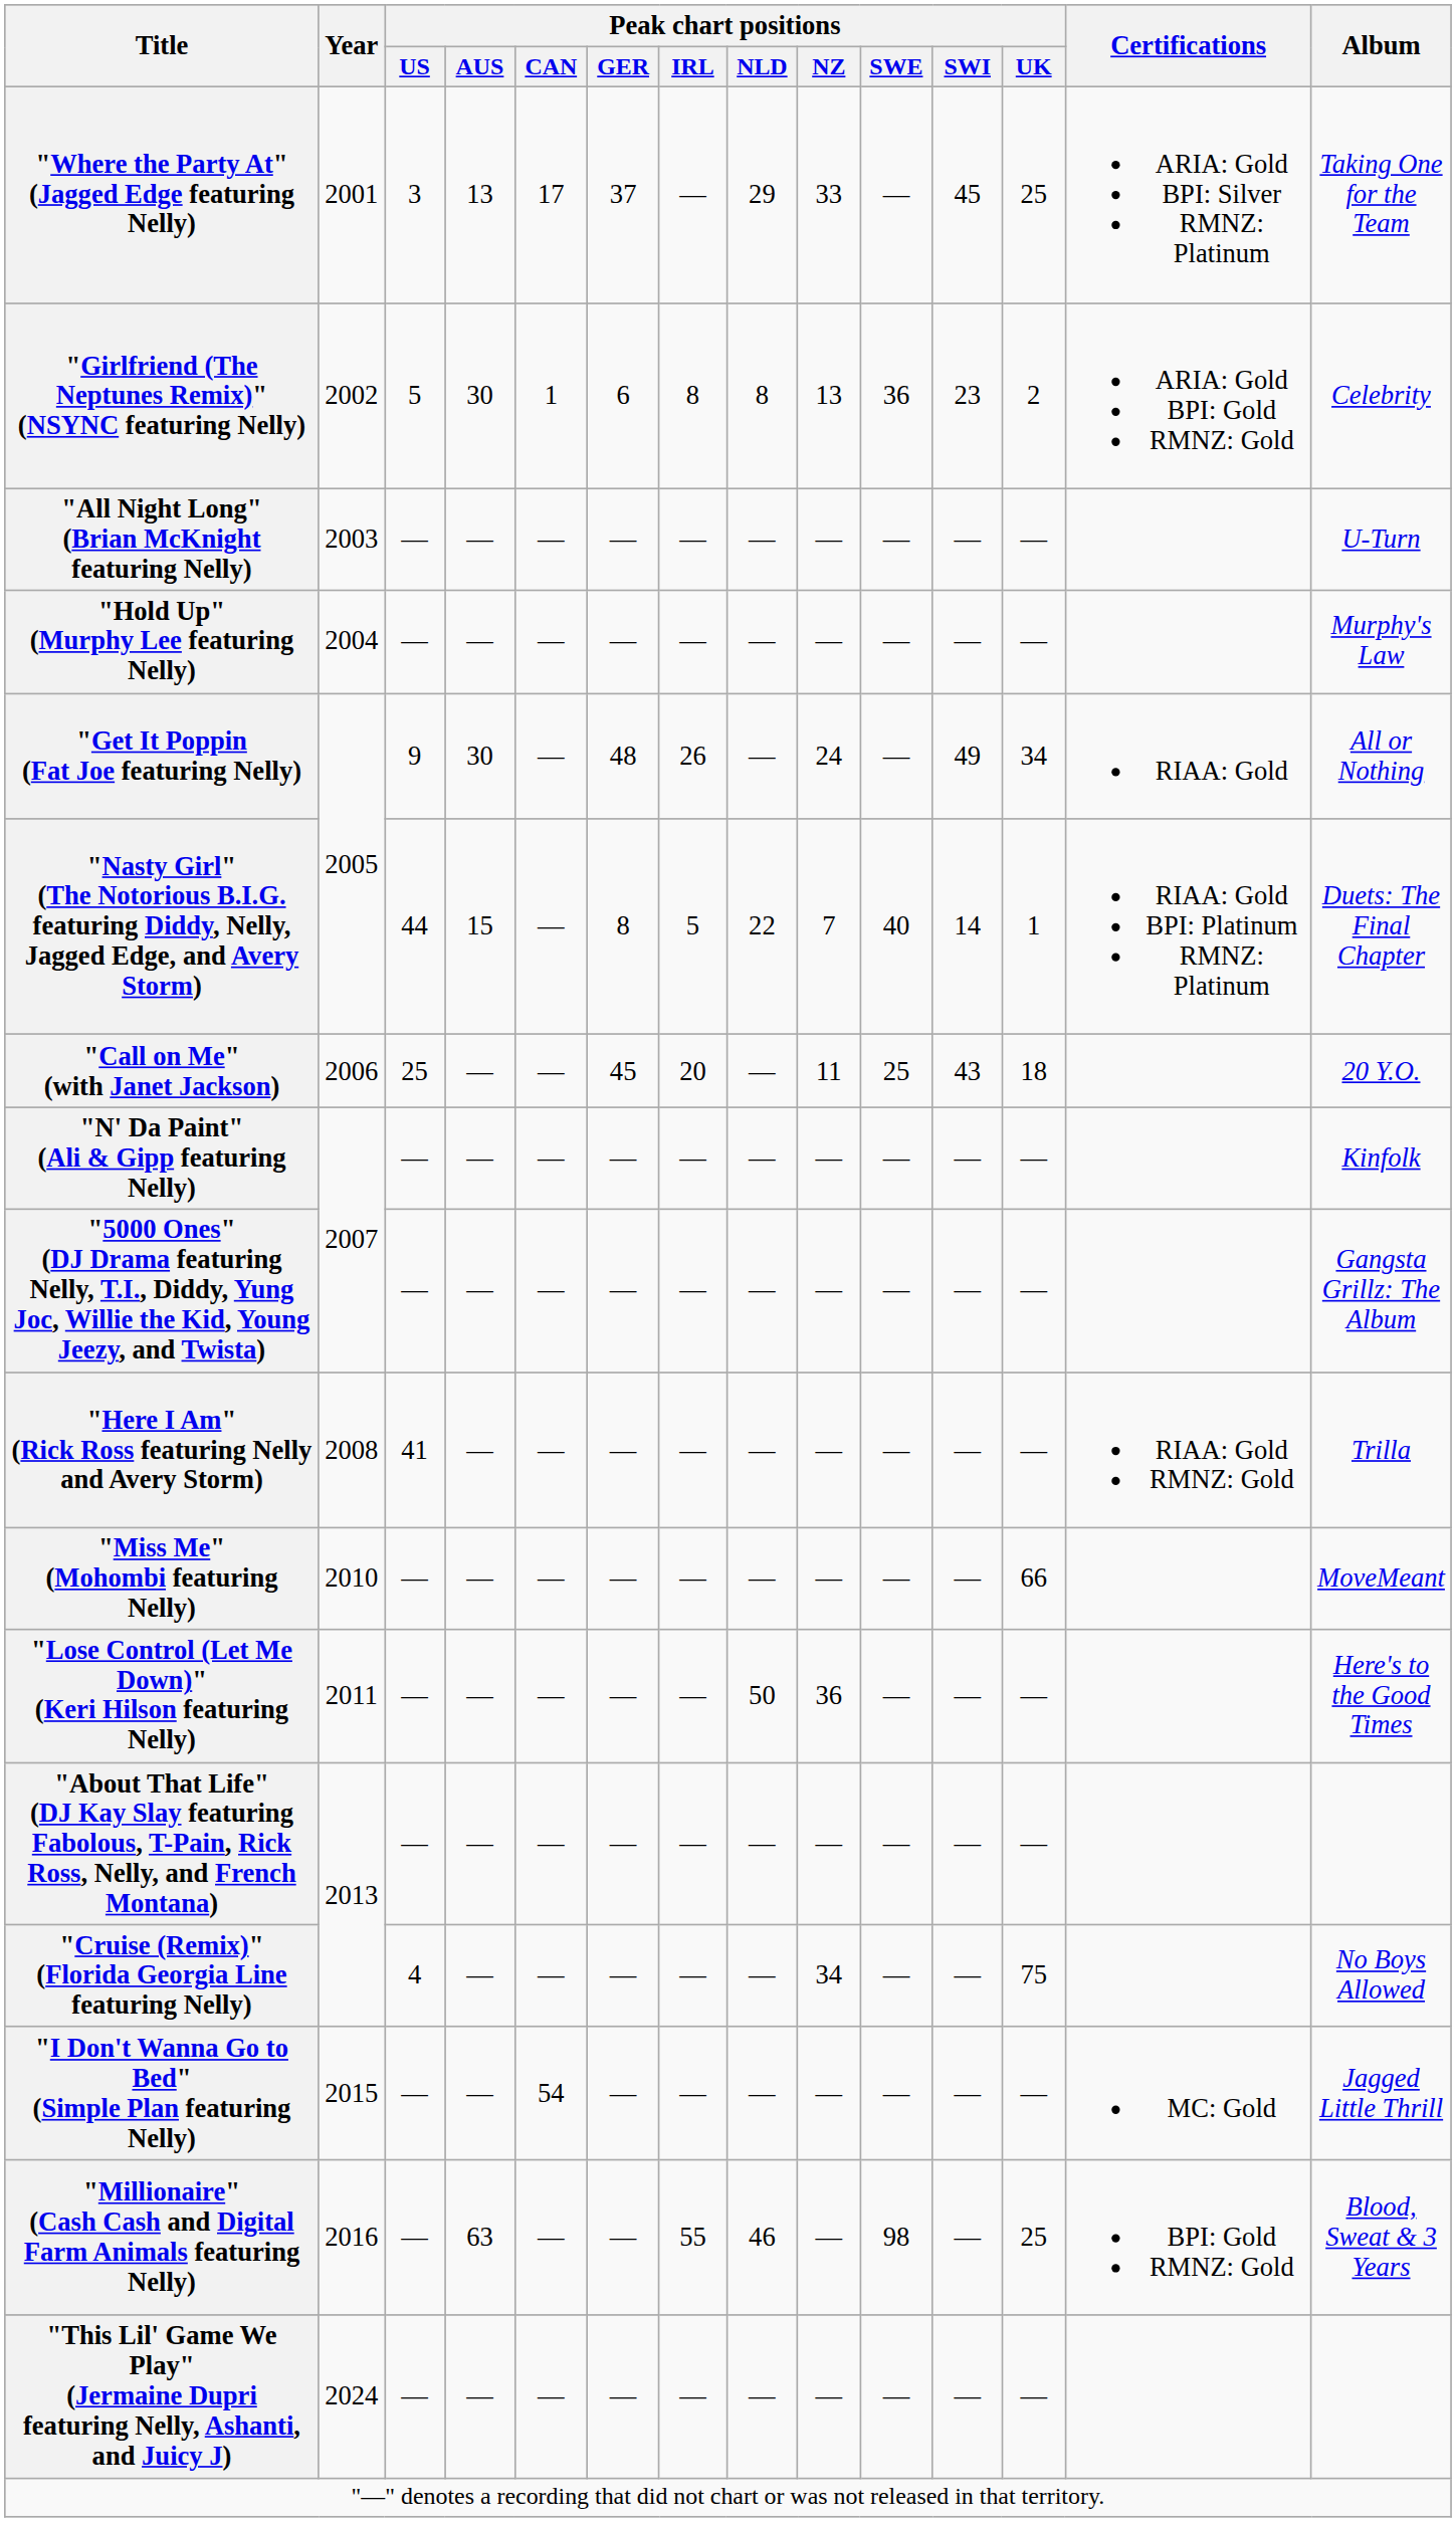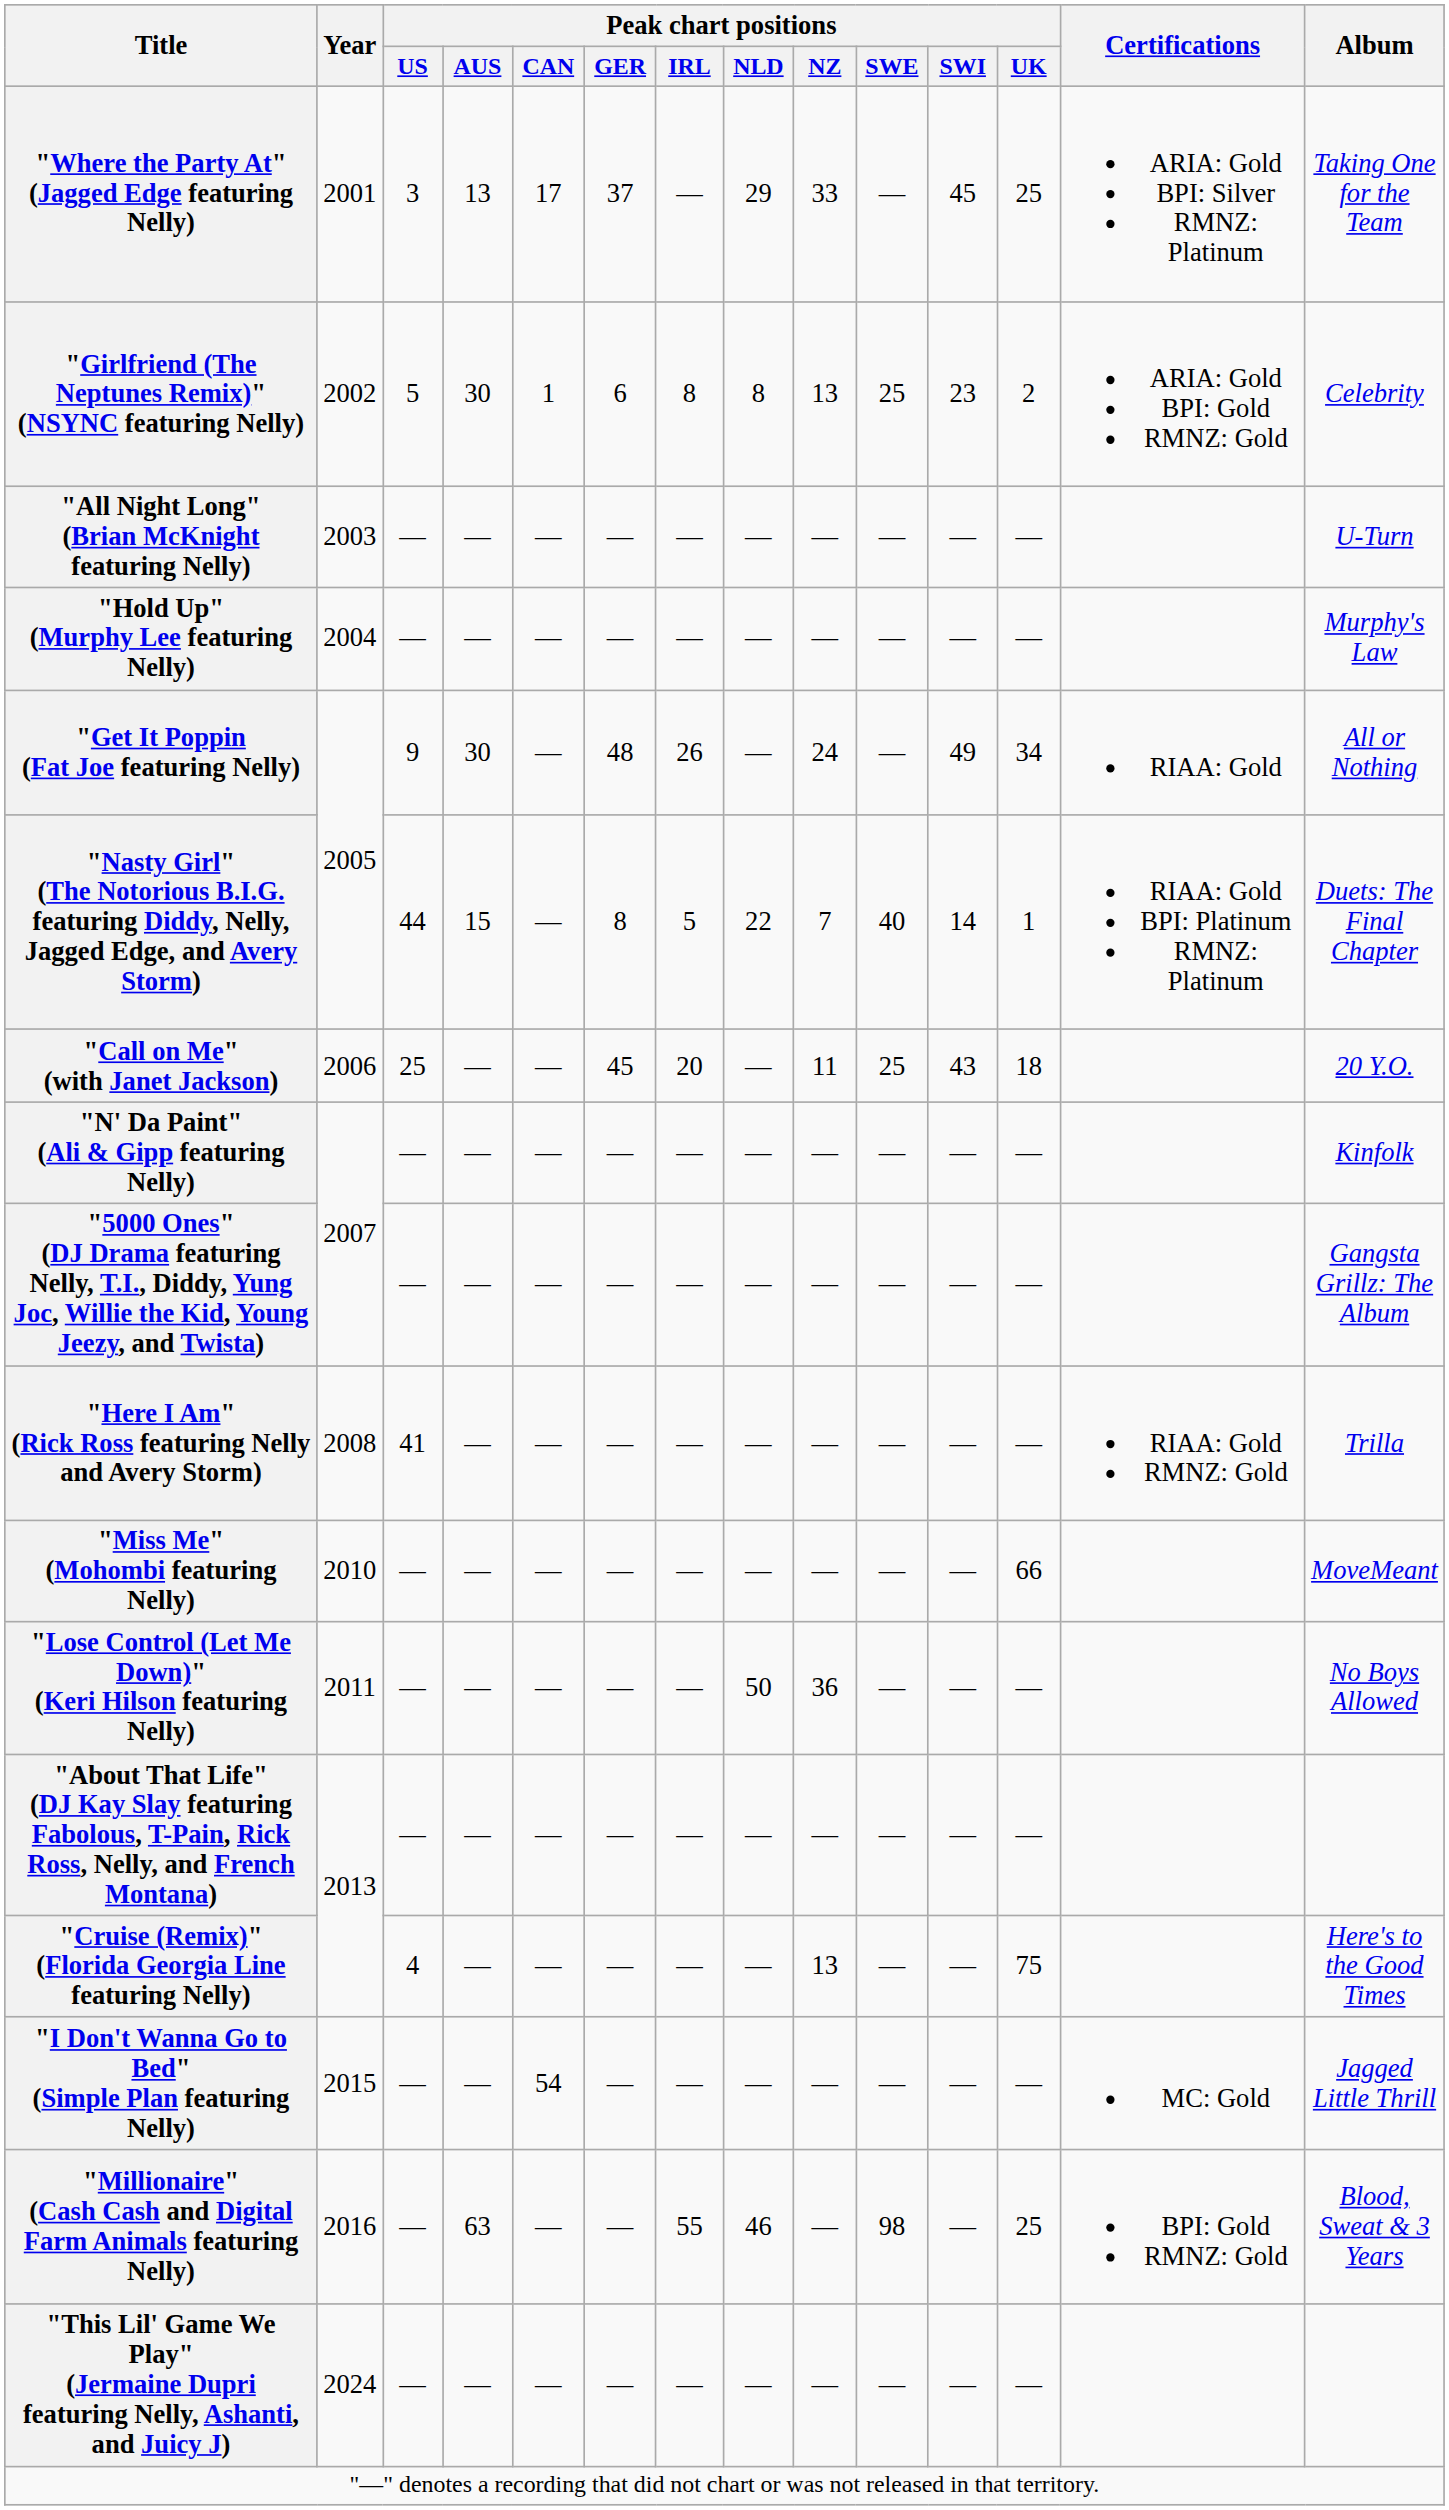 <table class="wikitable plainrowheaders" style="text-align:center;">
 <tr>
 <th scope="col" rowspan="2" style="width:18em;">Title</th>
 <th scope="col" rowspan="2">Year</th>
 <th scope="col" colspan="10">Peak chart positions</th>
 <th scope="col" rowspan="2" style="width:12em;"><a href='#'>Certifications</a></th>
 <th scope="col" rowspan="2">Album</th>
 </tr>
 <tr>
 <th scope="col" style="width:3em;font-size:90%;"><a href='#'>US</a><br></th>
 <th scope="col" style="width:3em;font-size:90%;"><a href='#'>AUS</a><br></th>
 <th scope="col" style="width:3em;font-size:90%;"><a href='#'>CAN</a><br></th>
 <th scope="col" style="width:3em;font-size:90%;"><a href='#'>GER</a><br></th>
 <th scope="col" style="width:3em;font-size:90%;"><a href='#'>IRL</a><br></th>
 <th scope="col" style="width:3em;font-size:90%;"><a href='#'>NLD</a><br></th>
 <th scope="col" style="width:3em;font-size:90%;"><a href='#'>NZ</a><br></th>
 <th scope="col" style="width:3em;font-size:90%;"><a href='#'>SWE</a><br></th>
 <th scope="col" style="width:3em;font-size:90%;"><a href='#'>SWI</a><br></th>
 <th scope="col" style="width:3em;font-size:90%;"><a href='#'>UK</a><br></th>
 </tr>
 <tr>
 <th scope="row">"<a href='#'>Where the Party At</a>"<br><span>(<a href='#'>Jagged Edge</a> featuring Nelly)</span></th>
 <td>2001</td>
 <td>3</td>
 <td>13</td>
 <td>17</td>
 <td>37</td>
 <td>—</td>
 <td>29</td>
 <td>33</td>
 <td>—</td>
 <td>45</td>
 <td>25</td>
 <td><br><ul><li>ARIA: Gold</li><li>BPI: Silver</li><li>RMNZ: Platinum</li></ul></td>
 <td><em><a href='#'>Taking One for the Team</a></em></td>
 </tr>
 <tr>
 <th scope="row">"<a href='#'>Girlfriend (The Neptunes Remix)</a>"<br><span>(<a href='#'>NSYNC</a> featuring Nelly)</span></th>
 <td>2002</td>
 <td>5</td>
 <td>30</td>
 <td>1</td>
 <td>6</td>
 <td>8</td>
 <td>8</td>
 <td>13</td>
-<td>36</td>
+<td>25</td>
 <td>23</td>
 <td>2</td>
 <td><br><ul><li>ARIA: Gold</li><li>BPI: Gold</li><li>RMNZ: Gold</li></ul></td>
 <td><em><a href='#'>Celebrity</a></em></td>
 </tr>
 <tr>
 <th scope="row">"All Night Long"<br><span>(<a href='#'>Brian McKnight</a> featuring Nelly)</span></th>
 <td>2003</td>
 <td>—</td>
 <td>—</td>
 <td>—</td>
 <td>—</td>
 <td>—</td>
 <td>—</td>
 <td>—</td>
 <td>—</td>
 <td>—</td>
 <td>—</td>
 <td></td>
 <td><em><a href='#'>U-Turn</a></em></td>
 </tr>
 <tr>
 <th scope="row">"Hold Up"<br><span>(<a href='#'>Murphy Lee</a> featuring Nelly)</span></th>
 <td>2004</td>
 <td>—</td>
 <td>—</td>
 <td>—</td>
 <td>—</td>
 <td>—</td>
 <td>—</td>
 <td>—</td>
 <td>—</td>
 <td>—</td>
 <td>—</td>
 <td></td>
 <td><em><a href='#'>Murphy's Law</a></em></td>
 </tr>
 <tr>
 <th scope="row">"<a href='#'>Get It Poppin</a><br><span>(<a href='#'>Fat Joe</a> featuring Nelly)</span></th>
 <td rowspan="2">2005</td>
 <td>9</td>
 <td>30</td>
 <td>—</td>
 <td>48</td>
 <td>26</td>
 <td>—</td>
 <td>24</td>
 <td>—</td>
 <td>49</td>
 <td>34</td>
 <td><br><ul><li>RIAA: Gold</li></ul></td>
 <td><em><a href='#'>All or Nothing</a></em></td>
 </tr>
 <tr>
 <th scope="row">"<a href='#'>Nasty Girl</a>"<br><span>(<a href='#'>The Notorious B.I.G.</a> featuring <a href='#'>Diddy</a>, Nelly, Jagged Edge, and <a href='#'>Avery Storm</a>)</span></th>
 <td>44</td>
 <td>15</td>
 <td>—</td>
 <td>8</td>
 <td>5</td>
 <td>22</td>
 <td>7</td>
 <td>40</td>
 <td>14</td>
 <td>1</td>
 <td><br><ul><li>RIAA: Gold</li><li>BPI: Platinum</li><li>RMNZ: Platinum</li></ul></td>
 <td><em><a href='#'>Duets: The Final Chapter</a></em></td>
 </tr>
 <tr>
 <th scope="row">"<a href='#'>Call on Me</a>"<br><span>(with <a href='#'>Janet Jackson</a>)</span></th>
 <td>2006</td>
 <td>25</td>
 <td>—</td>
 <td>—</td>
 <td>45</td>
 <td>20</td>
 <td>—</td>
 <td>11</td>
 <td>25</td>
 <td>43</td>
 <td>18</td>
 <td></td>
 <td><em><a href='#'>20 Y.O.</a></em></td>
 </tr>
 <tr>
 <th scope="row">"N' Da Paint"<br><span>(<a href='#'>Ali & Gipp</a> featuring Nelly)</span></th>
 <td rowspan="2">2007</td>
 <td>—</td>
 <td>—</td>
 <td>—</td>
 <td>—</td>
 <td>—</td>
 <td>—</td>
 <td>—</td>
 <td>—</td>
 <td>—</td>
 <td>—</td>
 <td></td>
 <td><em><a href='#'>Kinfolk</a></em></td>
 </tr>
 <tr>
 <th scope="row">"<a href='#'>5000 Ones</a>"<br><span>(<a href='#'>DJ Drama</a> featuring Nelly, <a href='#'>T.I.</a>, Diddy, <a href='#'>Yung Joc</a>, <a href='#'>Willie the Kid</a>, <a href='#'>Young Jeezy</a>, and <a href='#'>Twista</a>)</span></th>
 <td>—</td>
 <td>—</td>
 <td>—</td>
 <td>—</td>
 <td>—</td>
 <td>—</td>
 <td>—</td>
 <td>—</td>
 <td>—</td>
 <td>—</td>
 <td></td>
 <td><em><a href='#'>Gangsta Grillz: The Album</a></em></td>
 </tr>
 <tr>
 <th scope="row">"<a href='#'>Here I Am</a>"<br><span>(<a href='#'>Rick Ross</a> featuring Nelly and Avery Storm)</span></th>
 <td>2008</td>
 <td>41</td>
 <td>—</td>
 <td>—</td>
 <td>—</td>
 <td>—</td>
 <td>—</td>
 <td>—</td>
 <td>—</td>
 <td>—</td>
 <td>—</td>
 <td><br><ul><li>RIAA: Gold</li><li>RMNZ: Gold</li></ul></td>
 <td><em><a href='#'>Trilla</a></em></td>
 </tr>
 <tr>
 <th scope="row">"<a href='#'>Miss Me</a>"<br><span>(<a href='#'>Mohombi</a> featuring Nelly)</span></th>
 <td>2010</td>
 <td>—</td>
 <td>—</td>
 <td>—</td>
 <td>—</td>
 <td>—</td>
 <td>—</td>
 <td>—</td>
 <td>—</td>
 <td>—</td>
 <td>66</td>
 <td></td>
 <td><em><a href='#'>MoveMeant</a></em></td>
 </tr>
 <tr>
 <th scope="row">"<a href='#'>Lose Control (Let Me Down)</a>"<br><span>(<a href='#'>Keri Hilson</a> featuring Nelly)</span></th>
 <td>2011</td>
 <td>—</td>
 <td>—</td>
 <td>—</td>
 <td>—</td>
 <td>—</td>
 <td>50</td>
 <td>36</td>
 <td>—</td>
 <td>—</td>
 <td>—</td>
 <td></td>
-<td><em><a href='#'>Here's to the Good Times</a></em></td>
+<td><em><a href='#'>No Boys Allowed</a></em></td>
 </tr>
 <tr>
 <th scope="row">"About That Life"<br><span>(<a href='#'>DJ Kay Slay</a> featuring <a href='#'>Fabolous</a>, <a href='#'>T-Pain</a>, <a href='#'>Rick Ross</a>, Nelly, and <a href='#'>French Montana</a>)</span></th>
 <td rowspan="2">2013</td>
 <td>—</td>
 <td>—</td>
 <td>—</td>
 <td>—</td>
 <td>—</td>
 <td>—</td>
 <td>—</td>
 <td>—</td>
 <td>—</td>
 <td>—</td>
 <td></td>
 <td></td>
 </tr>
 <tr>
 <th scope="row">"<a href='#'>Cruise (Remix)</a>"<br><span>(<a href='#'>Florida Georgia Line</a> featuring Nelly)</span></th>
 <td>4</td>
 <td>—</td>
 <td>—</td>
 <td>—</td>
 <td>—</td>
 <td>—</td>
-<td>34</td>
+<td>13</td>
 <td>—</td>
 <td>—</td>
 <td>75</td>
 <td></td>
-<td><em><a href='#'>No Boys Allowed</a></em></td>
+<td><em><a href='#'>Here's to the Good Times</a></em></td>
 </tr>
 <tr>
 <th scope="row">"<a href='#'>I Don't Wanna Go to Bed</a>"<br><span>(<a href='#'>Simple Plan</a> featuring Nelly)</span></th>
 <td>2015</td>
 <td>—</td>
 <td>—</td>
 <td>54</td>
 <td>—</td>
 <td>—</td>
 <td>—</td>
 <td>—</td>
 <td>—</td>
 <td>—</td>
 <td>—</td>
 <td><br><ul><li>MC: Gold</li></ul></td>
 <td><em><a href='#'>Jagged Little Thrill</a></em></td>
 </tr>
 <tr>
 <th scope="row">"<a href='#'>Millionaire</a>"<br><span>(<a href='#'>Cash Cash</a> and <a href='#'>Digital Farm Animals</a> featuring Nelly)</span></th>
 <td>2016</td>
 <td>—</td>
 <td>63</td>
 <td>—</td>
 <td>—</td>
 <td>55</td>
 <td>46</td>
 <td>—</td>
 <td>98</td>
 <td>—</td>
 <td>25</td>
 <td><br><ul><li>BPI: Gold</li><li>RMNZ: Gold</li></ul></td>
 <td><em><a href='#'>Blood, Sweat & 3 Years</a></em></td>
 </tr>
 <tr>
 <th scope="row">"This Lil' Game We Play"<br><span>(<a href='#'>Jermaine Dupri</a> featuring Nelly, <a href='#'>Ashanti</a>, and <a href='#'>Juicy J</a>)</span></th>
 <td>2024</td>
 <td>—</td>
 <td>—</td>
 <td>—</td>
 <td>—</td>
 <td>—</td>
 <td>—</td>
 <td>—</td>
 <td>—</td>
 <td>—</td>
 <td>—</td>
 <td></td>
 <td></td>
 </tr>
 <tr>
 <td colspan="18" style="font-size:90%">"—" denotes a recording that did not chart or was not released in that territory.</td>
 </tr>
 </table>
